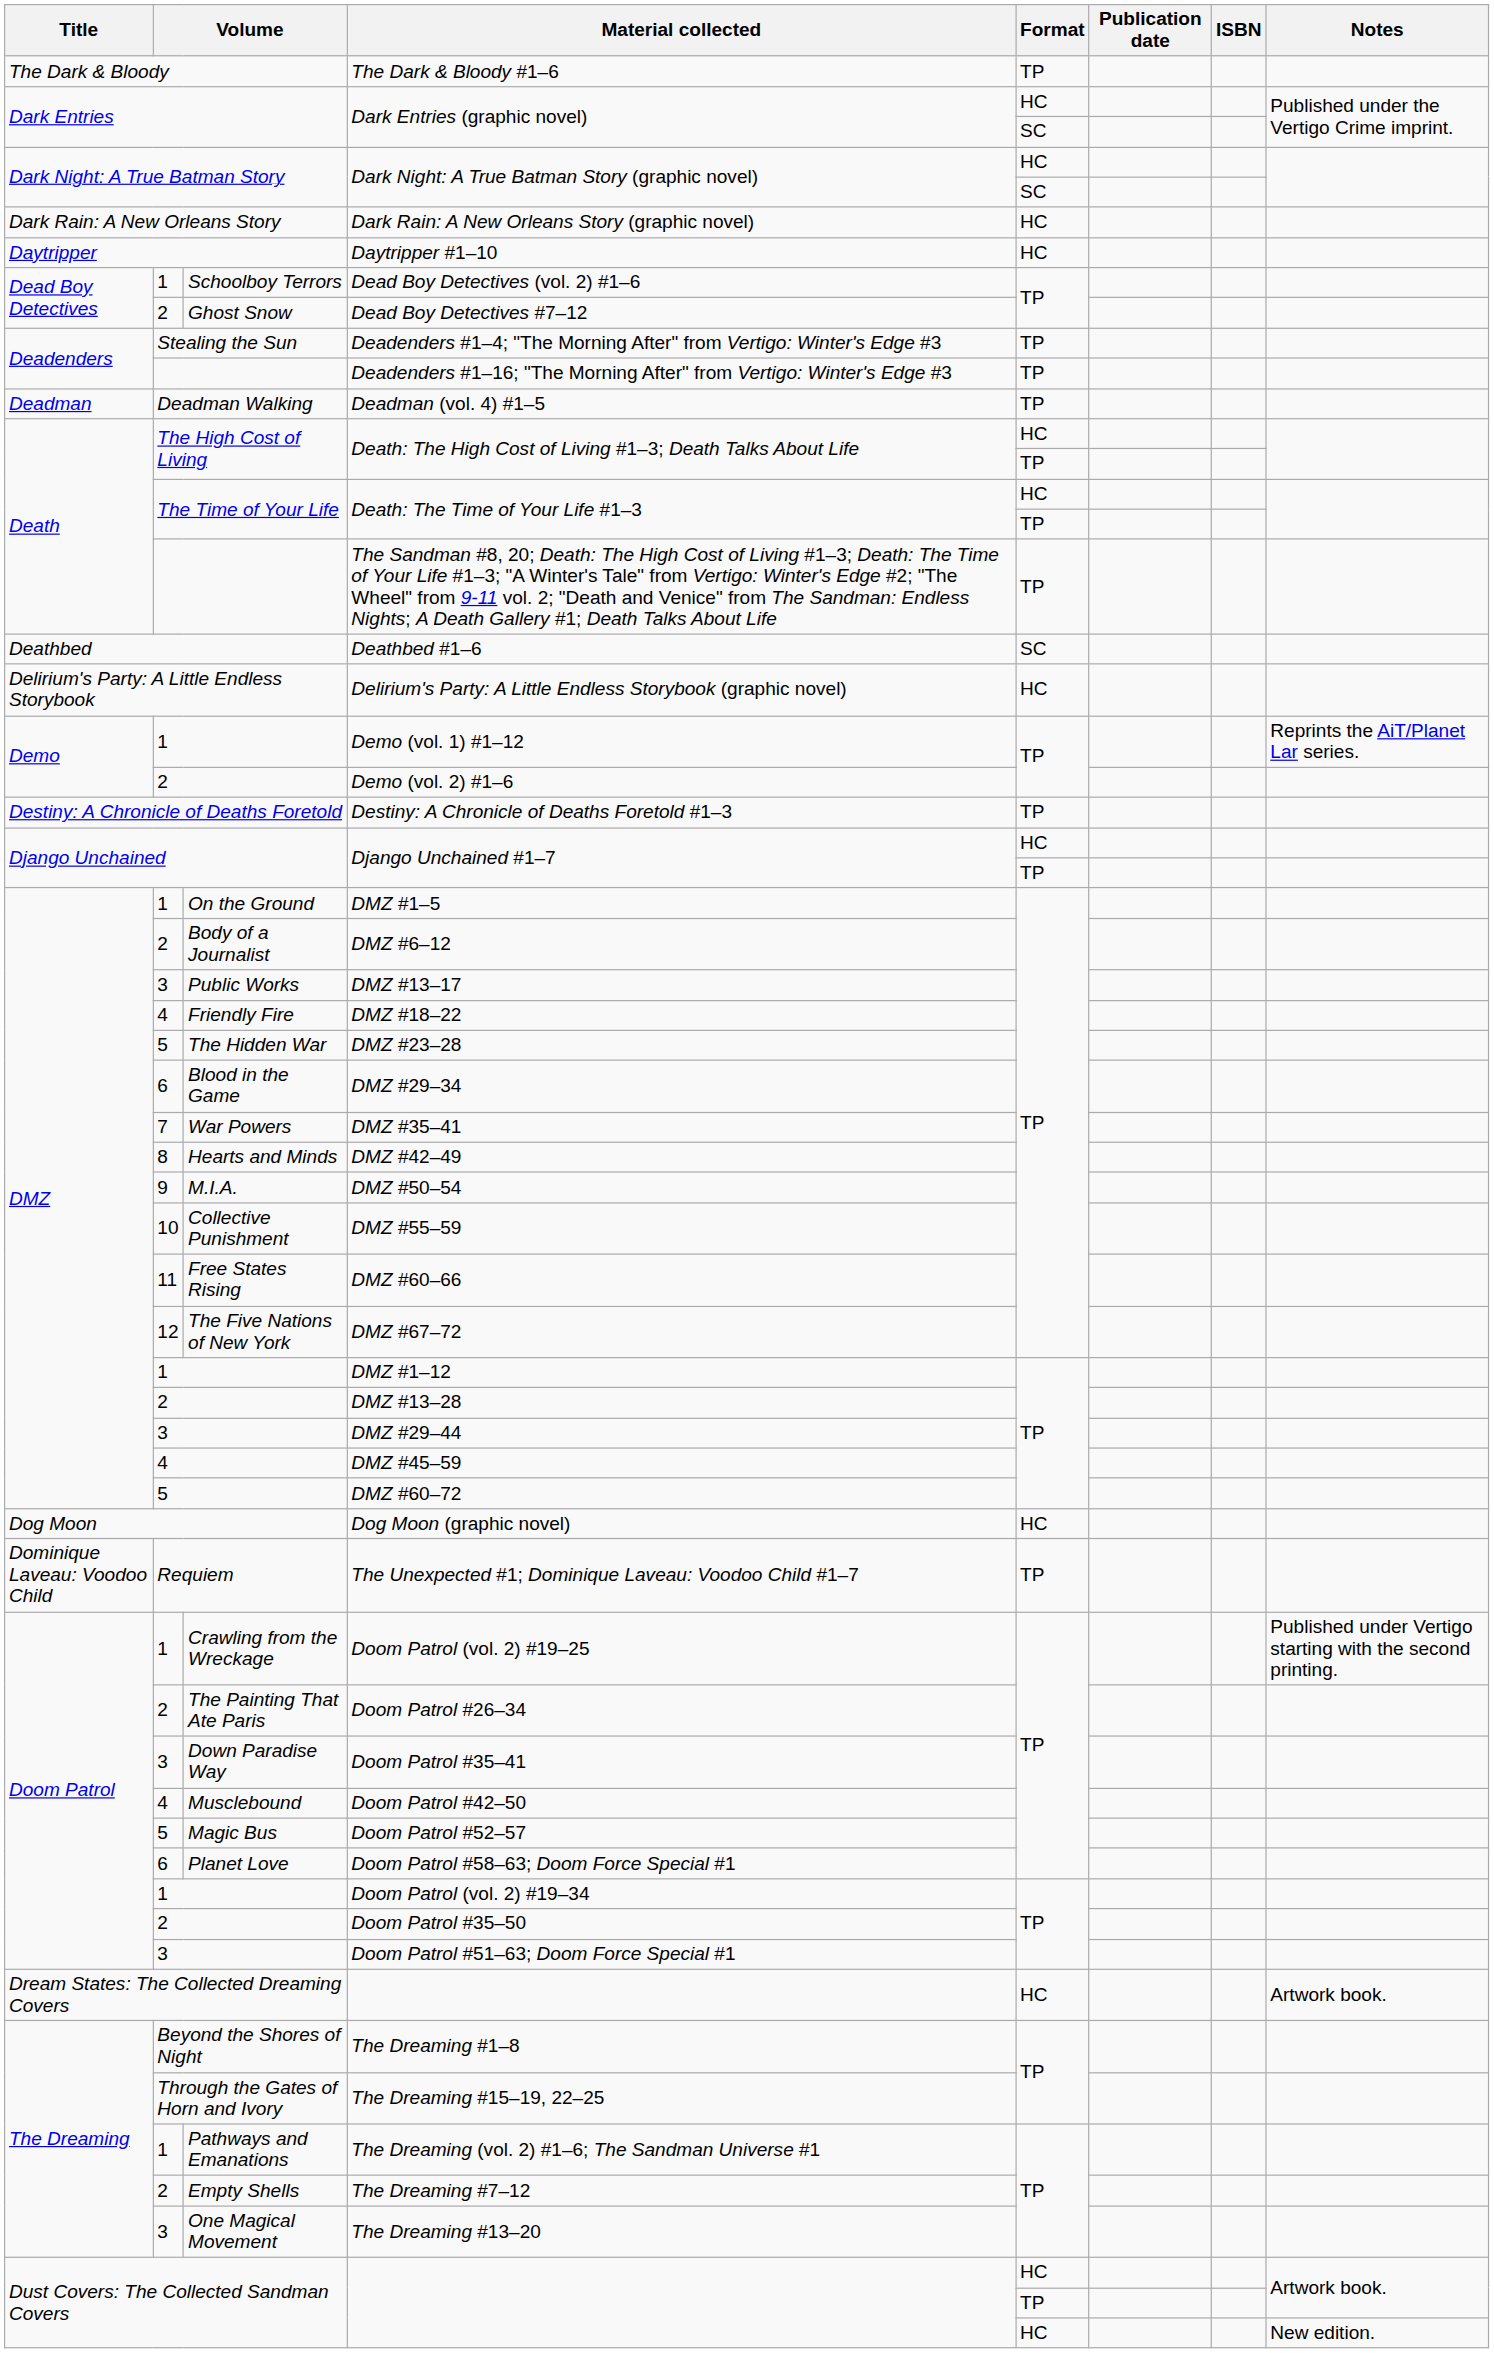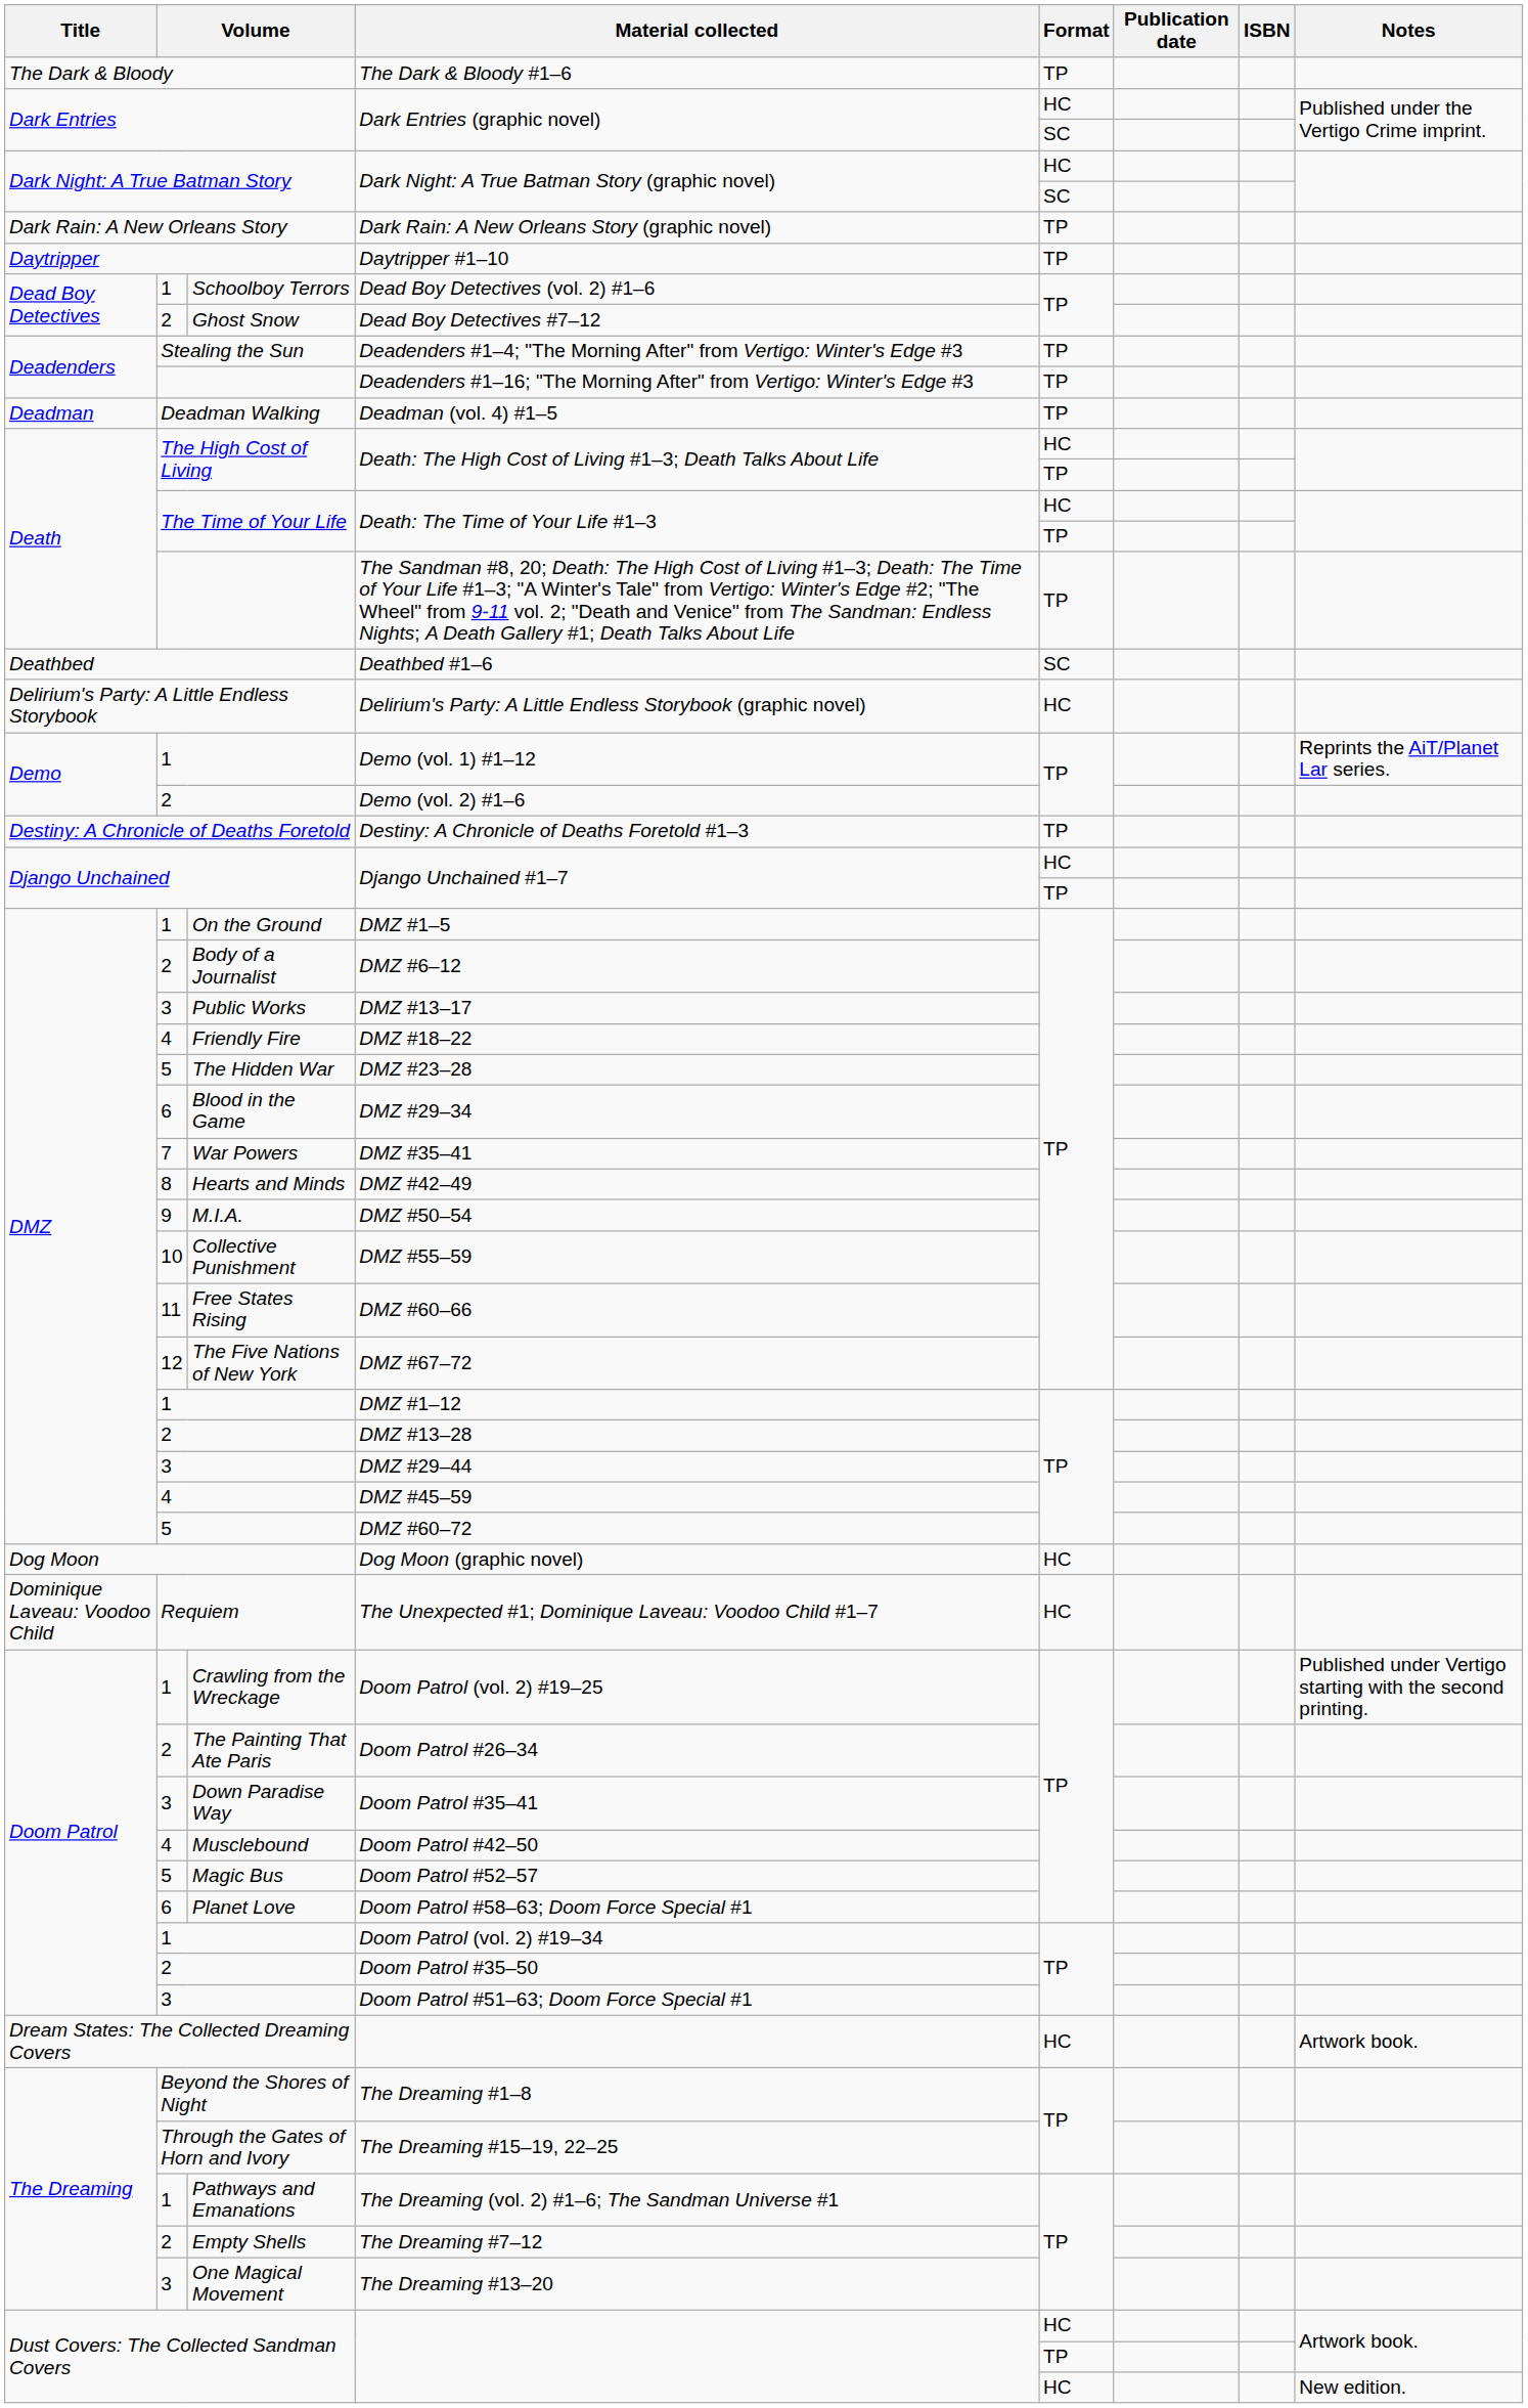 <table class="wikitable">
 <tr>
 <th width="10%">Title</th>
 <th colspan="2">Volume</th>
 <th>Material collected</th>
 <th>Format</th>
 <th>Publication date</th>
 <th>ISBN</th>
 <th width="15%">Notes</th>
 </tr>
 <tr>
 <td colspan="3"><em>The Dark & Bloody</em></td>
 <td><em>The Dark & Bloody</em> #1–6</td>
 <td>TP</td>
 <td></td>
 <td></td>
 <td></td>
 </tr>
 <tr>
 <td colspan="3" rowspan="2"><em><a href='#'>Dark Entries</a></em></td>
 <td rowspan="2"><em>Dark Entries</em> (graphic novel)</td>
 <td>HC</td>
 <td></td>
 <td></td>
 <td rowspan="2">Published under the Vertigo Crime imprint.</td>
 </tr>
 <tr>
 <td>SC</td>
 <td></td>
 <td></td>
 </tr>
 <tr>
 <td colspan="3" rowspan="2"><em><a href='#'>Dark Night: A True Batman Story</a></em></td>
 <td rowspan="2"><em>Dark Night: A True Batman Story</em> (graphic novel)</td>
 <td>HC</td>
 <td></td>
 <td></td>
 <td rowspan="2"></td>
 </tr>
 <tr>
 <td>SC</td>
 <td></td>
 <td></td>
 </tr>
 <tr>
 <td colspan="3"><em>Dark Rain: A New Orleans Story</em></td>
 <td><em>Dark Rain: A New Orleans Story</em> (graphic novel)</td>
-<td>HC</td>
+<td>TP</td>
 <td></td>
 <td></td>
 <td></td>
 </tr>
 <tr>
 <td colspan="3"><em><a href='#'>Daytripper</a></em></td>
 <td><em>Daytripper</em> #1–10</td>
-<td>HC</td>
+<td>TP</td>
 <td></td>
 <td></td>
 <td></td>
 </tr>
 <tr>
 <td rowspan="2"><em><a href='#'>Dead Boy Detectives</a></em></td>
 <td>1</td>
 <td><em>Schoolboy Terrors</em></td>
 <td><em>Dead Boy Detectives</em> (vol. 2) #1–6</td>
 <td rowspan="2">TP</td>
 <td></td>
 <td></td>
 <td></td>
 </tr>
 <tr>
 <td>2</td>
 <td><em>Ghost Snow</em></td>
 <td><em>Dead Boy Detectives</em> #7–12</td>
 <td></td>
 <td></td>
 <td></td>
 </tr>
 <tr>
 <td rowspan="2"><em><a href='#'>Deadenders</a></em></td>
 <td colspan="2"><em>Stealing the Sun</em></td>
 <td><em>Deadenders</em> #1–4; "The Morning After" from <em>Vertigo: Winter's Edge</em> #3</td>
 <td>TP</td>
 <td></td>
 <td></td>
 <td></td>
 </tr>
 <tr>
 <td colspan="2"></td>
 <td><em>Deadenders</em> #1–16; "The Morning After" from <em>Vertigo: Winter's Edge</em> #3</td>
 <td>TP</td>
 <td></td>
 <td></td>
 <td></td>
 </tr>
 <tr>
 <td><em><a href='#'>Deadman</a></em></td>
 <td colspan="2"><em>Deadman Walking</em></td>
 <td><em>Deadman</em> (vol. 4) #1–5</td>
 <td>TP</td>
 <td></td>
 <td></td>
 <td></td>
 </tr>
 <tr>
 <td rowspan="5"><em><a href='#'>Death</a></em></td>
 <td colspan="2" rowspan="2"><em><a href='#'>The High Cost of Living</a></em></td>
 <td rowspan="2"><em>Death: The High Cost of Living</em> #1–3; <em>Death Talks About Life</em></td>
 <td>HC</td>
 <td></td>
 <td></td>
 <td rowspan="2"></td>
 </tr>
 <tr>
 <td>TP</td>
 <td></td>
 <td></td>
 </tr>
 <tr>
 <td colspan="2" rowspan="2"><em><a href='#'>The Time of Your Life</a></em></td>
 <td rowspan="2"><em>Death: The Time of Your Life</em> #1–3</td>
 <td>HC</td>
 <td></td>
 <td></td>
 <td rowspan="2"></td>
 </tr>
 <tr>
 <td>TP</td>
 <td></td>
 <td></td>
 </tr>
 <tr>
 <td colspan="2"></td>
 <td><em>The Sandman</em> #8, 20; <em>Death: The High Cost of Living</em> #1–3; <em>Death: The Time of Your Life</em> #1–3; "A Winter's Tale" from <em>Vertigo: Winter's Edge</em> #2; "The Wheel" from <em><a href='#'>9-11</a></em> vol. 2; "Death and Venice" from <em>The Sandman: Endless Nights</em>; <em>A Death Gallery</em> #1; <em>Death Talks About Life</em></td>
 <td>TP</td>
 <td></td>
 <td></td>
 <td></td>
 </tr>
 <tr>
 <td colspan="3"><em>Deathbed</em></td>
 <td><em>Deathbed</em> #1–6</td>
 <td>SC</td>
 <td></td>
 <td></td>
 <td></td>
 </tr>
 <tr>
 <td colspan="3"><em>Delirium's Party: A Little Endless Storybook</em></td>
 <td><em>Delirium's Party: A Little Endless Storybook</em> (graphic novel)</td>
 <td>HC</td>
 <td></td>
 <td></td>
 <td></td>
 </tr>
 <tr>
 <td rowspan="2"><em><a href='#'>Demo</a></em></td>
 <td colspan="2">1</td>
 <td><em>Demo</em> (vol. 1) #1–12</td>
 <td rowspan="2">TP</td>
 <td></td>
 <td></td>
 <td>Reprints the <a href='#'>AiT/Planet Lar</a> series.</td>
 </tr>
 <tr>
 <td colspan="2">2</td>
 <td><em>Demo</em> (vol. 2) #1–6</td>
 <td></td>
 <td></td>
 <td></td>
 </tr>
 <tr>
 <td colspan="3"><em><a href='#'>Destiny: A Chronicle of Deaths Foretold</a></em></td>
 <td><em>Destiny: A Chronicle of Deaths Foretold</em> #1–3</td>
 <td>TP</td>
 <td></td>
 <td></td>
 <td></td>
 </tr>
 <tr>
 <td colspan="3" rowspan="2"><em><a href='#'>Django Unchained</a></em></td>
 <td rowspan="2"><em>Django Unchained</em> #1–7</td>
 <td>HC</td>
 <td></td>
 <td></td>
 <td></td>
 </tr>
 <tr>
 <td>TP</td>
 <td></td>
 <td></td>
 <td></td>
 </tr>
 <tr>
 <td rowspan="17"><em><a href='#'>DMZ</a></em></td>
 <td>1</td>
 <td><em>On the Ground</em></td>
 <td><em>DMZ</em> #1–5</td>
 <td rowspan="12">TP</td>
 <td></td>
 <td></td>
 <td></td>
 </tr>
 <tr>
 <td>2</td>
 <td><em>Body of a Journalist</em></td>
 <td><em>DMZ</em> #6–12</td>
 <td></td>
 <td></td>
 <td></td>
 </tr>
 <tr>
 <td>3</td>
 <td><em>Public Works</em></td>
 <td><em>DMZ</em> #13–17</td>
 <td></td>
 <td></td>
 <td></td>
 </tr>
 <tr>
 <td>4</td>
 <td><em>Friendly Fire</em></td>
 <td><em>DMZ</em> #18–22</td>
 <td></td>
 <td></td>
 <td></td>
 </tr>
 <tr>
 <td>5</td>
 <td><em>The Hidden War</em></td>
 <td><em>DMZ</em> #23–28</td>
 <td></td>
 <td></td>
 <td></td>
 </tr>
 <tr>
 <td>6</td>
 <td><em>Blood in the Game</em></td>
 <td><em>DMZ</em> #29–34</td>
 <td></td>
 <td></td>
 <td></td>
 </tr>
 <tr>
 <td>7</td>
 <td><em>War Powers</em></td>
 <td><em>DMZ</em> #35–41</td>
 <td></td>
 <td></td>
 <td></td>
 </tr>
 <tr>
 <td>8</td>
 <td><em>Hearts and Minds</em></td>
 <td><em>DMZ</em> #42–49</td>
 <td></td>
 <td></td>
 <td></td>
 </tr>
 <tr>
 <td>9</td>
 <td><em>M.I.A.</em></td>
 <td><em>DMZ</em> #50–54</td>
 <td></td>
 <td></td>
 <td></td>
 </tr>
 <tr>
 <td>10</td>
 <td><em>Collective Punishment</em></td>
 <td><em>DMZ</em> #55–59</td>
 <td></td>
 <td></td>
 <td></td>
 </tr>
 <tr>
 <td>11</td>
 <td><em>Free States Rising</em></td>
 <td><em>DMZ</em> #60–66</td>
 <td></td>
 <td></td>
 <td></td>
 </tr>
 <tr>
 <td>12</td>
 <td><em>The Five Nations of New York</em></td>
 <td><em>DMZ</em> #67–72</td>
 <td></td>
 <td></td>
 <td></td>
 </tr>
 <tr>
 <td colspan="2">1</td>
 <td><em>DMZ</em> #1–12</td>
 <td rowspan="5">TP</td>
 <td></td>
 <td></td>
 <td></td>
 </tr>
 <tr>
 <td colspan="2">2</td>
 <td><em>DMZ</em> #13–28</td>
 <td></td>
 <td></td>
 <td></td>
 </tr>
 <tr>
 <td colspan="2">3</td>
 <td><em>DMZ</em> #29–44</td>
 <td></td>
 <td></td>
 <td></td>
 </tr>
 <tr>
 <td colspan="2">4</td>
 <td><em>DMZ</em> #45–59</td>
 <td></td>
 <td></td>
 <td></td>
 </tr>
 <tr>
 <td colspan="2">5</td>
 <td><em>DMZ</em> #60–72</td>
 <td></td>
 <td></td>
 <td></td>
 </tr>
 <tr>
 <td colspan="3"><em>Dog Moon</em></td>
 <td><em>Dog Moon</em> (graphic novel)</td>
 <td>HC</td>
 <td></td>
 <td></td>
 <td></td>
 </tr>
 <tr>
 <td><em>Dominique Laveau: Voodoo Child</em></td>
 <td colspan="2"><em>Requiem</em></td>
 <td><em>The Unexpected</em> #1; <em>Dominique Laveau: Voodoo Child</em> #1–7</td>
-<td>TP</td>
+<td>HC</td>
 <td></td>
 <td></td>
 <td></td>
 </tr>
 <tr>
 <td rowspan="9"><em><a href='#'>Doom Patrol</a></em></td>
 <td>1</td>
 <td><em>Crawling from the Wreckage</em></td>
 <td><em>Doom Patrol</em> (vol. 2) #19–25</td>
 <td rowspan="6">TP</td>
 <td></td>
 <td></td>
 <td>Published under Vertigo starting with the second printing.</td>
 </tr>
 <tr>
 <td>2</td>
 <td><em>The Painting That Ate Paris</em></td>
 <td><em>Doom Patrol</em> #26–34</td>
 <td></td>
 <td></td>
 <td></td>
 </tr>
 <tr>
 <td>3</td>
 <td><em>Down Paradise Way</em></td>
 <td><em>Doom Patrol</em> #35–41</td>
 <td></td>
 <td></td>
 <td></td>
 </tr>
 <tr>
 <td>4</td>
 <td><em>Musclebound</em></td>
 <td><em>Doom Patrol</em> #42–50</td>
 <td></td>
 <td></td>
 <td></td>
 </tr>
 <tr>
 <td>5</td>
 <td><em>Magic Bus</em></td>
 <td><em>Doom Patrol</em> #52–57</td>
 <td></td>
 <td></td>
 <td></td>
 </tr>
 <tr>
 <td>6</td>
 <td><em>Planet Love</em></td>
 <td><em>Doom Patrol</em> #58–63; <em>Doom Force Special</em> #1</td>
 <td></td>
 <td></td>
 <td></td>
 </tr>
 <tr>
 <td colspan="2">1</td>
 <td><em>Doom Patrol</em> (vol. 2) #19–34</td>
 <td rowspan="3">TP</td>
 <td></td>
 <td></td>
 <td></td>
 </tr>
 <tr>
 <td colspan="2">2</td>
 <td><em>Doom Patrol</em> #35–50</td>
 <td></td>
 <td></td>
 <td></td>
 </tr>
 <tr>
 <td colspan="2">3</td>
 <td><em>Doom Patrol</em> #51–63; <em>Doom Force Special</em> #1</td>
 <td></td>
 <td></td>
 <td></td>
 </tr>
 <tr>
 <td colspan="3"><em>Dream States: The Collected Dreaming Covers</em></td>
 <td></td>
 <td>HC</td>
 <td></td>
 <td></td>
 <td>Artwork book.</td>
 </tr>
 <tr>
 <td rowspan="5"><em><a href='#'>The Dreaming</a></em></td>
 <td colspan="2"><em>Beyond the Shores of Night</em></td>
 <td><em>The Dreaming</em> #1–8</td>
 <td rowspan="2">TP</td>
 <td></td>
 <td></td>
 <td></td>
 </tr>
 <tr>
 <td colspan="2"><em>Through the Gates of Horn and Ivory</em></td>
 <td><em>The Dreaming</em> #15–19, 22–25</td>
 <td></td>
 <td></td>
 <td></td>
 </tr>
 <tr>
 <td>1</td>
 <td><em>Pathways and Emanations</em></td>
 <td><em>The Dreaming</em> (vol. 2) #1–6; <em>The Sandman Universe</em> #1</td>
 <td rowspan="3">TP</td>
 <td></td>
 <td></td>
 <td></td>
 </tr>
 <tr>
 <td>2</td>
 <td><em>Empty Shells</em></td>
 <td><em>The Dreaming</em> #7–12</td>
 <td></td>
 <td></td>
 <td></td>
 </tr>
 <tr>
 <td>3</td>
 <td><em>One Magical Movement</em></td>
 <td><em>The Dreaming</em> #13–20</td>
 <td></td>
 <td></td>
 <td></td>
 </tr>
 <tr>
 <td colspan="3" rowspan="3"><em>Dust Covers: The Collected Sandman Covers</em></td>
 <td rowspan="3"></td>
 <td>HC</td>
 <td></td>
 <td></td>
 <td rowspan="2">Artwork book.</td>
 </tr>
 <tr>
 <td>TP</td>
 <td></td>
 <td></td>
 </tr>
 <tr>
 <td>HC</td>
 <td></td>
 <td></td>
 <td>New edition.</td>
 </tr>
 </table>
